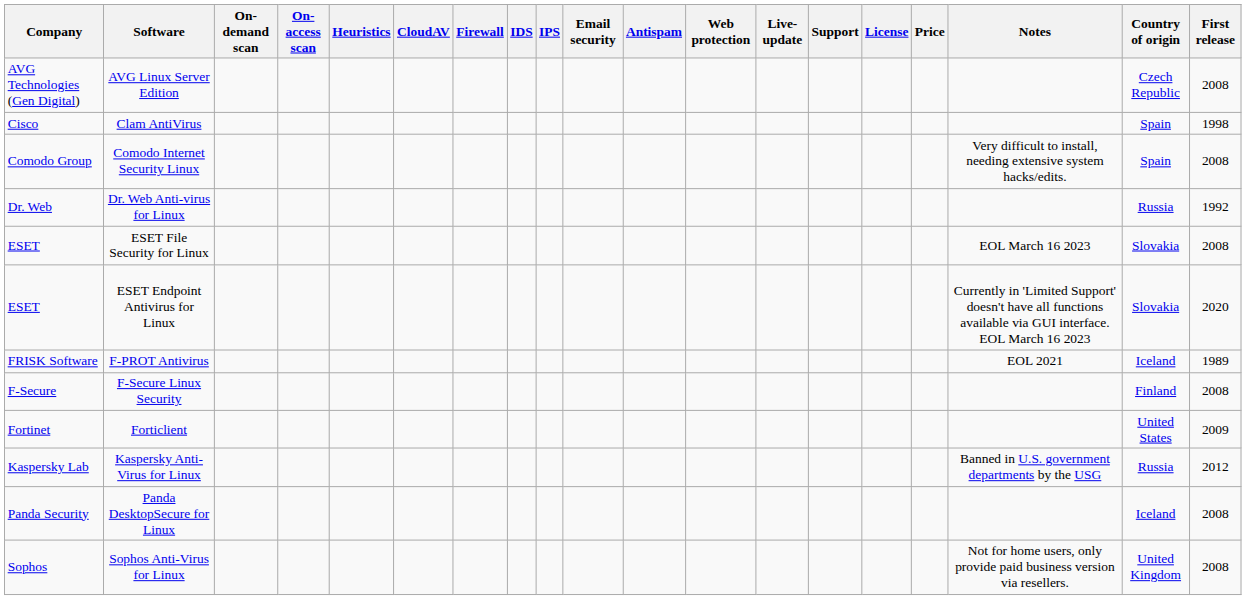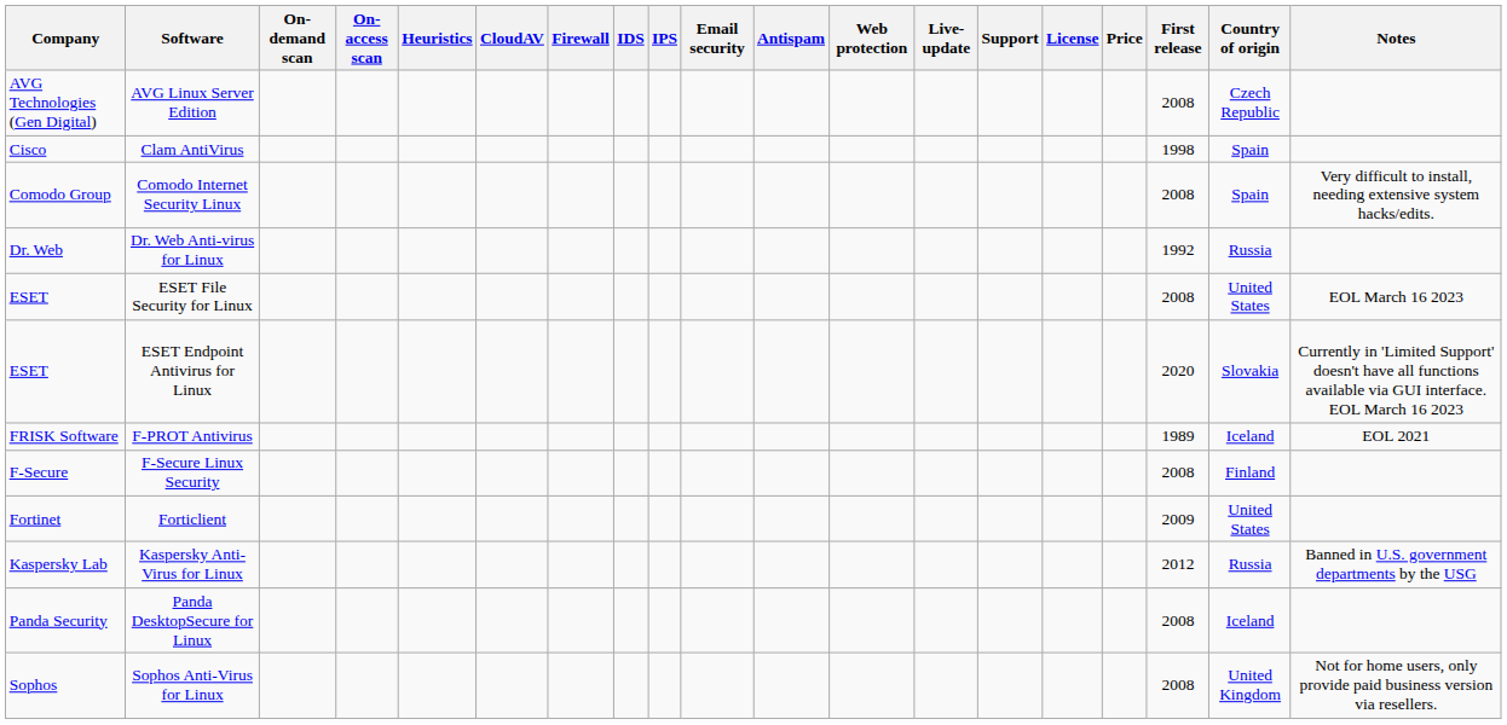 <table class="wikitable sortable sort-under mw-datatable sticky-header" style="font-size: 85%; text-align: center; width: auto;">
 <tr>
 <th>Company</th>
 <th>Software</th>
 <th>On-demand scan</th>
 <th><a href='#'>On-access scan</a></th>
 <th><a href='#'>Heuristics</a></th>
 <th><a href='#'>CloudAV</a></th>
 <th><a href='#'>Firewall</a></th>
 <th><a href='#'>IDS</a></th>
 <th><a href='#'>IPS</a></th>
 <th>Email security</th>
 <th><a href='#'>Antispam</a></th>
 <th>Web protection</th>
 <th>Live-update</th>
 <th>Support</th>
 <th><a href='#'>License</a></th>
 <th>Price</th>
+<th>First release</th>
+<th>Country of origin</th>
 <th>Notes</th>
-<th>Country of origin</th>
-<th>First release</th>
 </tr>
 <tr>
 <td align=left><a href='#'>AVG Technologies</a> (<a href='#'>Gen Digital</a>)</td>
 <td><a href='#'>AVG Linux Server Edition</a></td>
 <td></td>
 <td></td>
 <td></td>
 <td></td>
 <td></td>
 <td></td>
 <td></td>
 <td></td>
 <td></td>
 <td></td>
 <td></td>
 <td></td>
 <td></td>
 <td></td>
+<td>2008</td>
+<td><a href='#'>Czech Republic</a></td>
 <td></td>
-<td><a href='#'>Czech Republic</a></td>
-<td>2008</td>
 </tr>
 <tr>
 <td align=left><a href='#'>Cisco</a></td>
 <td><a href='#'>Clam AntiVirus</a></td>
 <td></td>
 <td></td>
 <td></td>
 <td></td>
 <td></td>
 <td></td>
 <td></td>
 <td></td>
 <td></td>
 <td></td>
 <td></td>
 <td></td>
 <td></td>
 <td></td>
+<td>1998</td>
+<td><a href='#'>Spain</a></td>
 <td></td>
-<td><a href='#'>Spain</a></td>
-<td>1998</td>
 </tr>
 <tr>
 <td align=left><a href='#'>Comodo Group</a></td>
 <td><a href='#'>Comodo Internet Security Linux</a></td>
 <td></td>
 <td></td>
 <td></td>
 <td></td>
 <td></td>
 <td></td>
 <td></td>
 <td></td>
 <td></td>
 <td></td>
 <td></td>
 <td></td>
 <td></td>
 <td></td>
+<td>2008</td>
+<td><a href='#'>Spain</a></td>
 <td>Very difficult to install, needing extensive system hacks/edits.</td>
-<td><a href='#'>Spain</a></td>
-<td>2008</td>
 </tr>
 <tr>
 <td align=left><a href='#'>Dr. Web</a></td>
 <td><a href='#'>Dr. Web Anti-virus for Linux</a></td>
 <td></td>
 <td></td>
 <td></td>
 <td></td>
 <td></td>
 <td></td>
 <td></td>
 <td></td>
 <td></td>
 <td></td>
 <td></td>
 <td></td>
 <td></td>
 <td></td>
+<td>1992</td>
+<td><a href='#'>Russia</a></td>
 <td></td>
-<td><a href='#'>Russia</a></td>
-<td>1992</td>
 </tr>
 <tr>
 <td align=left><a href='#'>ESET</a></td>
 <td>ESET File Security for Linux</td>
 <td></td>
 <td></td>
 <td></td>
 <td></td>
 <td></td>
 <td></td>
 <td></td>
 <td></td>
 <td></td>
 <td></td>
 <td></td>
 <td></td>
 <td></td>
 <td></td>
+<td>2008</td>
+<td><a href='#'>United States</a></td>
 <td>EOL March 16 2023</td>
-<td><a href='#'>Slovakia</a></td>
-<td>2008</td>
 </tr>
 <tr>
 <td align=left><a href='#'>ESET</a></td>
 <td>ESET Endpoint Antivirus for Linux</td>
 <td></td>
 <td></td>
 <td></td>
 <td></td>
 <td></td>
 <td></td>
 <td></td>
 <td></td>
 <td></td>
 <td></td>
 <td></td>
 <td></td>
 <td></td>
 <td></td>
+<td>2020</td>
+<td><a href='#'>Slovakia</a></td>
 <td><br>Currently in 'Limited Support' doesn't have all functions available via GUI interface. EOL March 16 2023</td>
-<td><a href='#'>Slovakia</a></td>
-<td>2020</td>
 </tr>
 <tr>
 <td align=left><a href='#'>FRISK Software</a></td>
 <td><a href='#'>F-PROT Antivirus</a></td>
 <td></td>
 <td></td>
 <td></td>
 <td></td>
 <td></td>
 <td></td>
 <td></td>
 <td></td>
 <td></td>
 <td></td>
 <td></td>
 <td></td>
 <td></td>
 <td></td>
+<td>1989</td>
+<td><a href='#'>Iceland</a></td>
 <td>EOL 2021</td>
-<td><a href='#'>Iceland</a></td>
-<td>1989</td>
 </tr>
 <tr>
 <td align=left><a href='#'>F-Secure</a></td>
 <td><a href='#'>F-Secure Linux Security</a></td>
 <td></td>
 <td></td>
 <td></td>
 <td></td>
 <td></td>
 <td></td>
 <td></td>
 <td></td>
 <td></td>
 <td></td>
 <td></td>
 <td></td>
 <td></td>
 <td></td>
+<td>2008</td>
+<td><a href='#'>Finland</a></td>
 <td></td>
-<td><a href='#'>Finland</a></td>
-<td>2008</td>
 </tr>
 <tr>
 <td align=left><a href='#'>Fortinet</a></td>
 <td><a href='#'>Forticlient</a></td>
 <td></td>
 <td></td>
 <td></td>
 <td></td>
 <td></td>
 <td></td>
 <td></td>
 <td></td>
 <td></td>
 <td></td>
 <td></td>
 <td></td>
 <td></td>
 <td></td>
+<td>2009</td>
+<td><a href='#'>United States</a></td>
 <td></td>
-<td><a href='#'>United States</a></td>
-<td>2009</td>
 </tr>
 <tr>
 <td align=left><a href='#'>Kaspersky Lab</a></td>
 <td><a href='#'>Kaspersky Anti-Virus for Linux</a></td>
 <td></td>
 <td></td>
 <td></td>
 <td></td>
 <td></td>
 <td></td>
 <td></td>
 <td></td>
 <td></td>
 <td></td>
 <td></td>
 <td></td>
 <td></td>
 <td></td>
+<td>2012</td>
+<td><a href='#'>Russia</a></td>
 <td>Banned in <a href='#'>U.S. government departments</a> by the <a href='#'>USG</a></td>
-<td><a href='#'>Russia</a></td>
-<td>2012</td>
 </tr>
 <tr>
 <td align=left><a href='#'>Panda Security</a></td>
 <td><a href='#'>Panda DesktopSecure for Linux</a></td>
 <td></td>
 <td></td>
 <td></td>
 <td></td>
 <td></td>
 <td></td>
 <td></td>
 <td></td>
 <td></td>
 <td></td>
 <td></td>
 <td></td>
 <td></td>
 <td></td>
+<td>2008</td>
+<td><a href='#'>Iceland</a></td>
 <td></td>
-<td><a href='#'>Iceland</a></td>
-<td>2008</td>
 </tr>
 <tr>
 <td align=left><a href='#'>Sophos</a></td>
 <td><a href='#'>Sophos Anti-Virus for Linux</a></td>
 <td></td>
 <td></td>
 <td></td>
 <td></td>
 <td></td>
 <td></td>
 <td></td>
 <td></td>
 <td></td>
 <td></td>
 <td></td>
 <td></td>
 <td></td>
 <td></td>
+<td>2008</td>
+<td><a href='#'>United Kingdom</a></td>
 <td>Not for home users, only provide paid business version via resellers.</td>
-<td><a href='#'>United Kingdom</a></td>
-<td>2008</td>
 </tr>
 </table>
